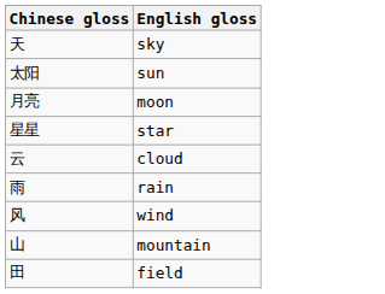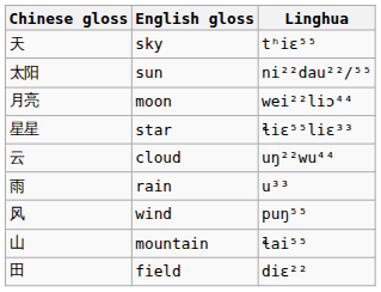 <table class="wikitable sortable">
 <tr>
 <th>Chinese gloss</th>
 <th>English gloss</th>
+<th>Linghua</th>
 </tr>
 <tr>
 <td>天</td>
 <td>sky</td>
+<td>tʰiɛ⁵⁵</td>
 </tr>
 <tr>
 <td>太阳</td>
 <td>sun</td>
+<td>ni²²dau²²/⁵⁵</td>
 </tr>
 <tr>
 <td>月亮</td>
 <td>moon</td>
+<td>wei²²liɔ⁴⁴</td>
 </tr>
 <tr>
 <td>星星</td>
 <td>star</td>
+<td>ɬiɛ⁵⁵liɛ³³</td>
 </tr>
 <tr>
 <td>云</td>
 <td>cloud</td>
+<td>uŋ²²wu⁴⁴</td>
 </tr>
 <tr>
 <td>雨</td>
 <td>rain</td>
+<td>u³³</td>
 </tr>
 <tr>
 <td>风</td>
 <td>wind</td>
+<td>puŋ⁵⁵</td>
 </tr>
 <tr>
 <td>山</td>
 <td>mountain</td>
+<td>ɬai⁵⁵</td>
 </tr>
 <tr>
 <td>田</td>
 <td>field</td>
+<td>diɛ²²</td>
 </tr>
 </table>
